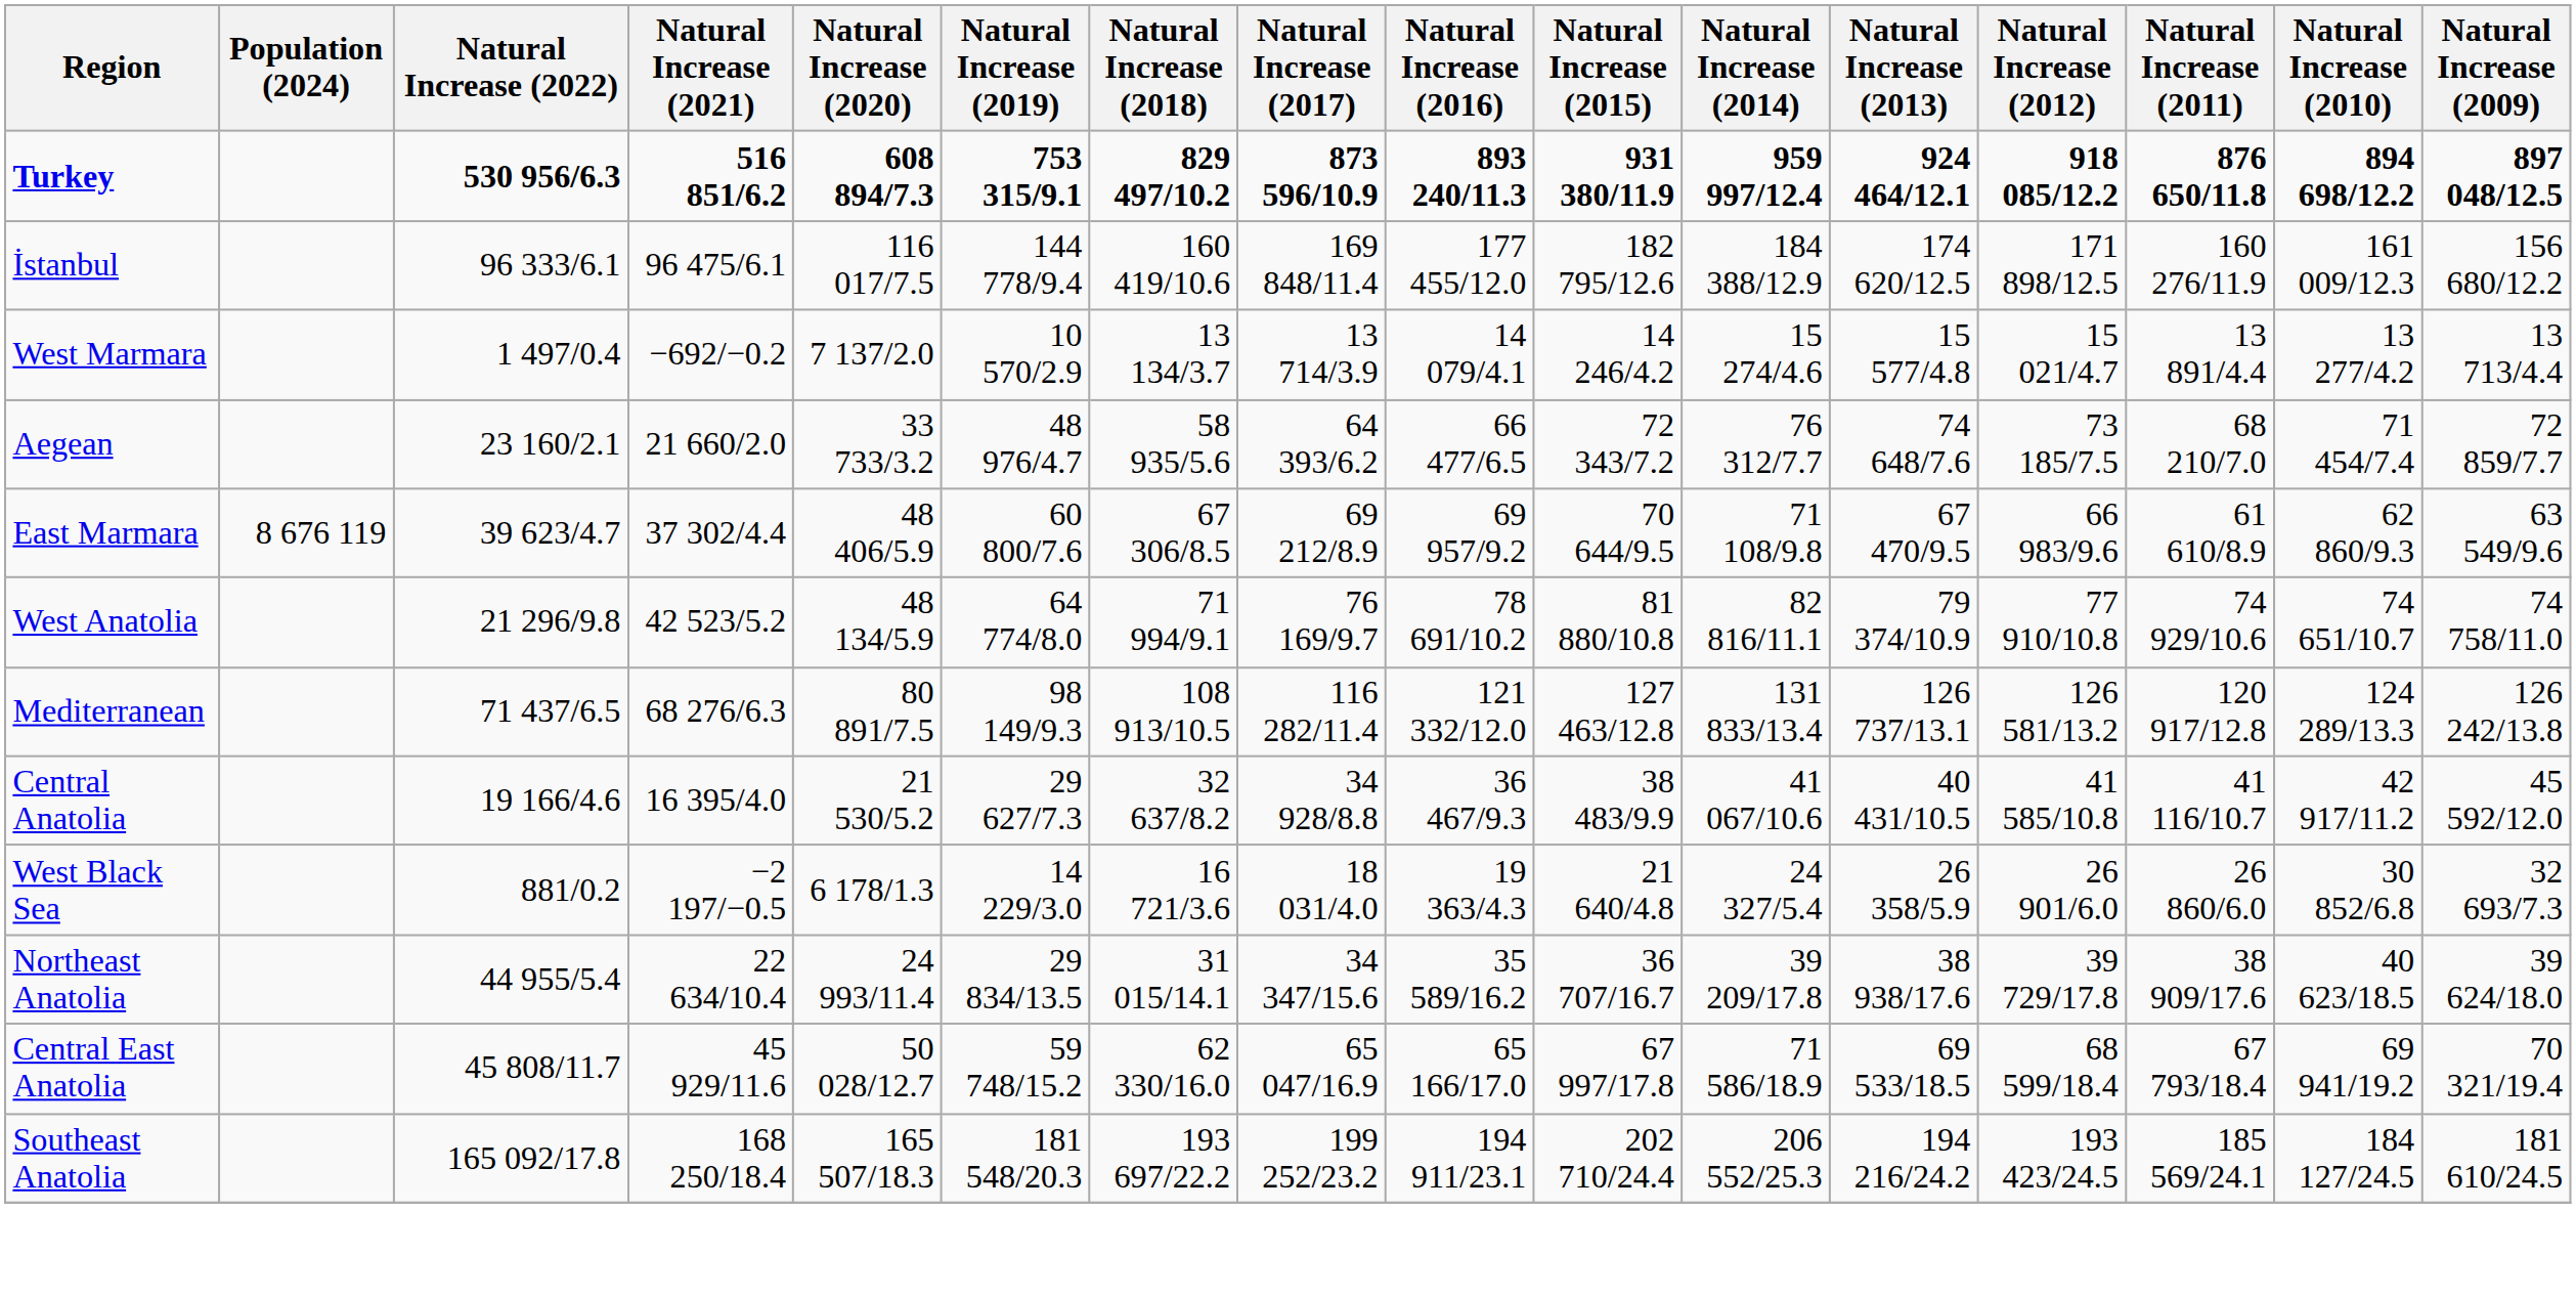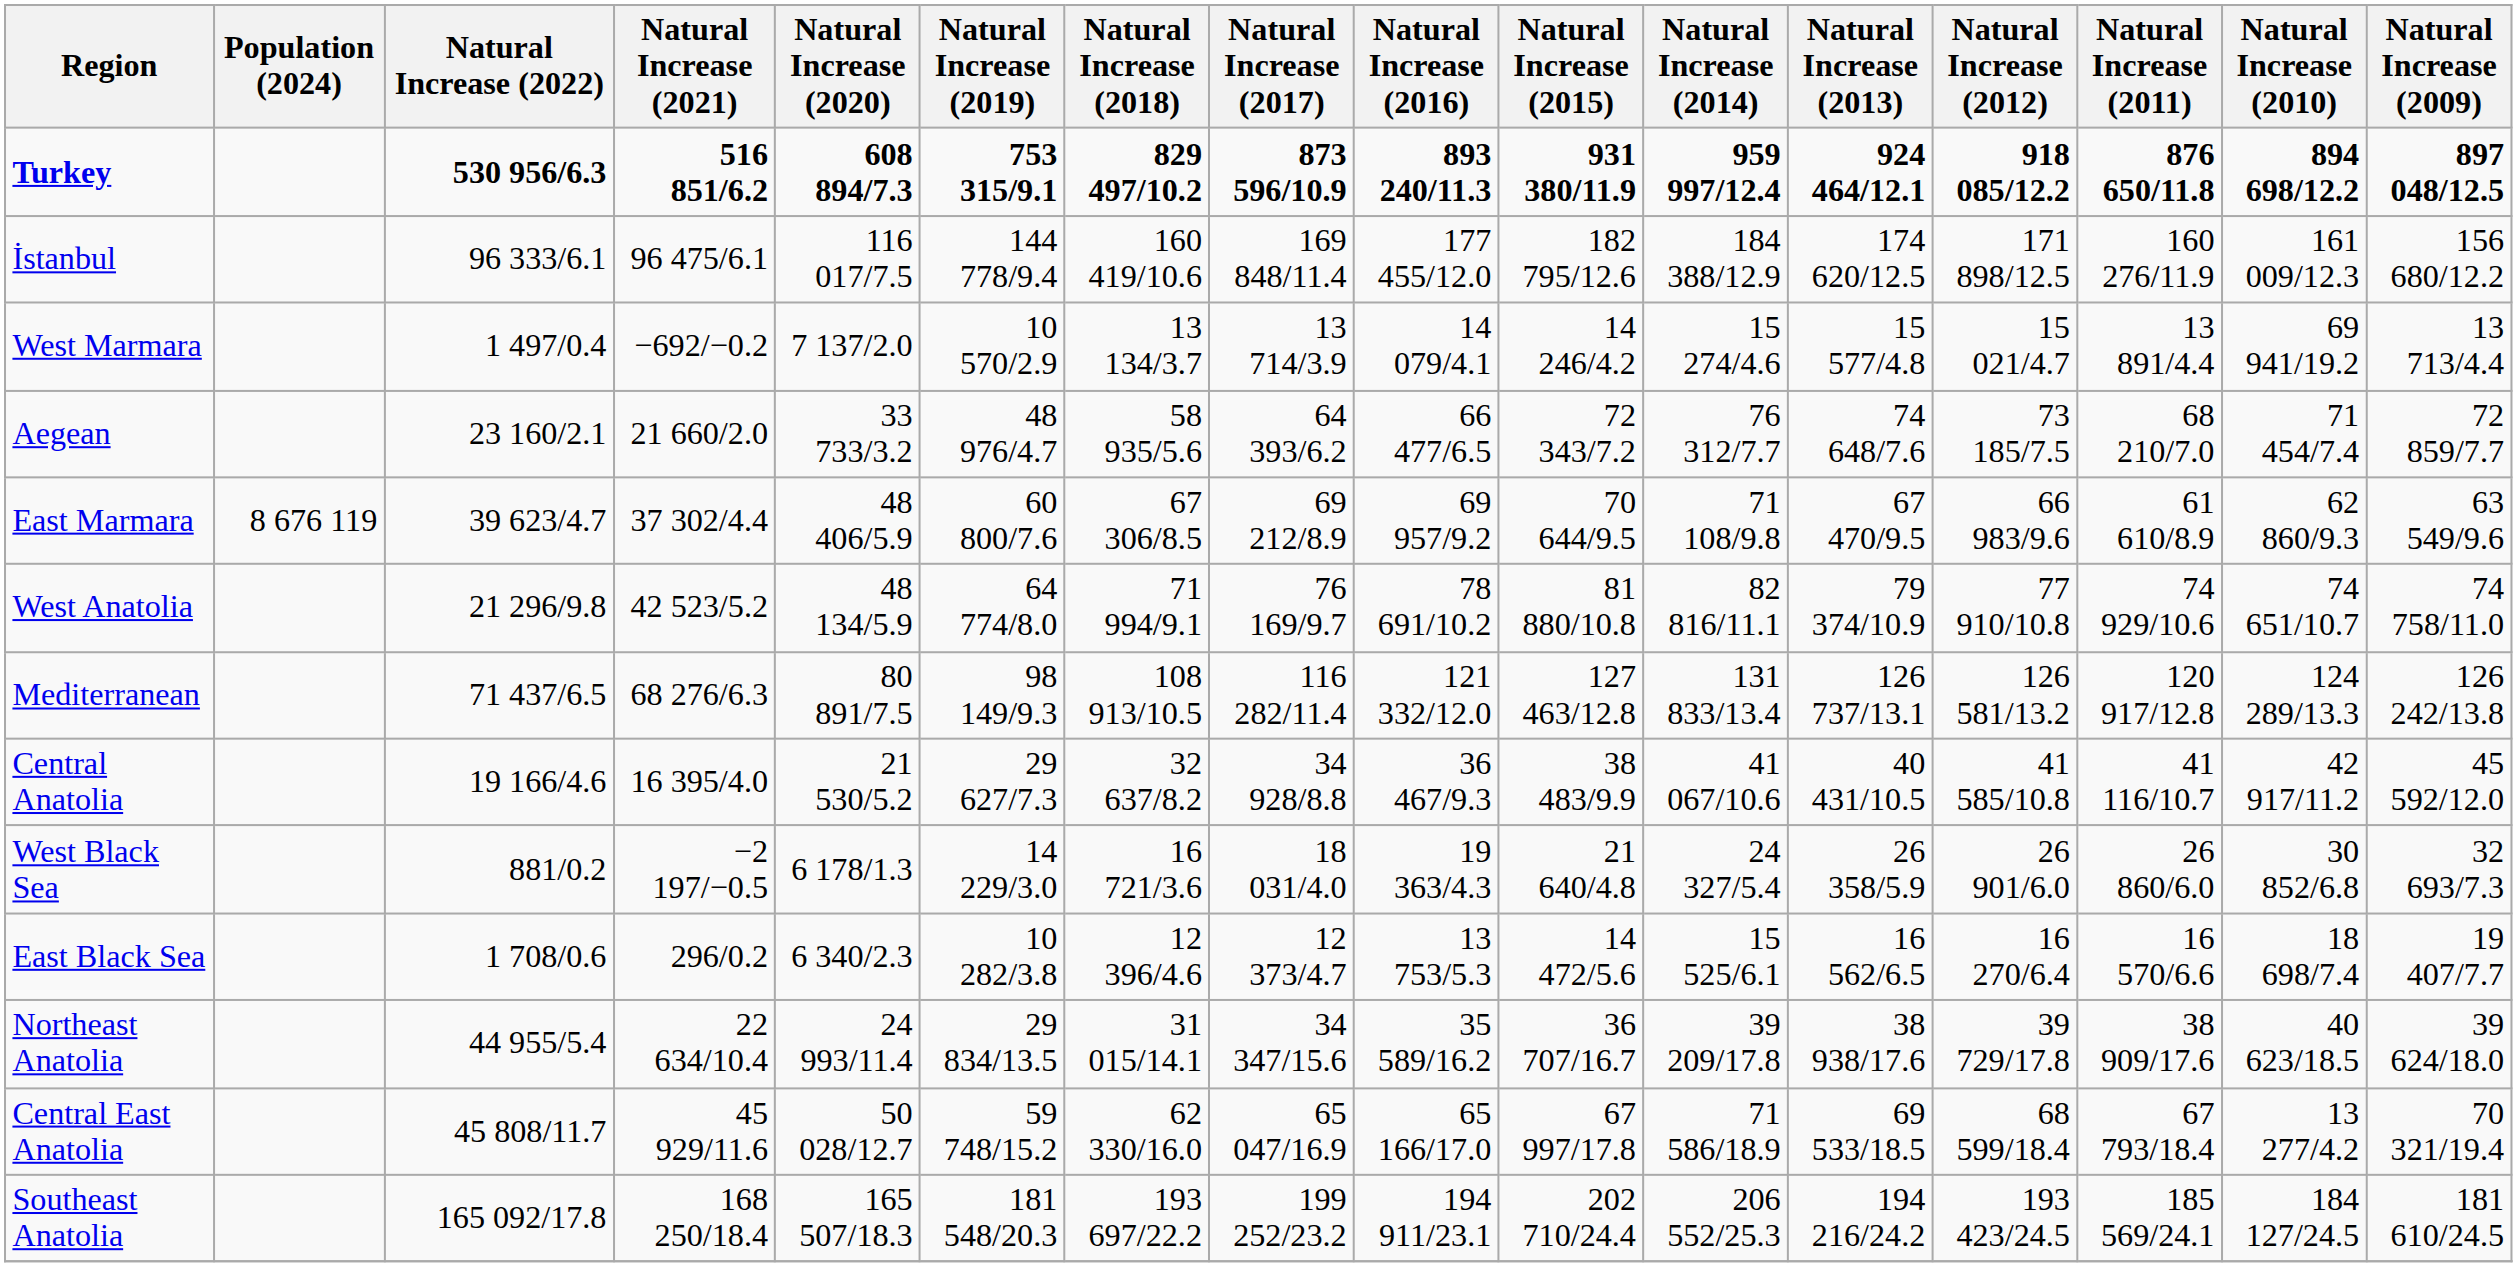 <table class="sortable wikitable" style="text-align:right;">
 <tr>
 <th>Region</th>
 <th>Population (2024)</th>
 <th style="width:80pt;">Natural Increase (2022)</th>
 <th>Natural Increase (2021)</th>
 <th>Natural Increase (2020)</th>
 <th>Natural Increase (2019)</th>
 <th>Natural Increase (2018)</th>
 <th>Natural Increase (2017)</th>
 <th>Natural Increase (2016)</th>
 <th>Natural Increase (2015)</th>
 <th>Natural Increase (2014)</th>
 <th>Natural Increase (2013)</th>
 <th>Natural Increase (2012)</th>
 <th>Natural Increase (2011)</th>
 <th>Natural Increase (2010)</th>
 <th>Natural Increase (2009)</th>
 </tr>
 <tr class="sortbottom">
 <td align="left"><strong><a href='#'>Turkey</a></strong></td>
 <td><strong></strong></td>
 <td><strong>530 956/6.3</strong></td>
 <td><strong>516 851/6.2</strong></td>
 <td><strong>608 894/7.3</strong></td>
 <td><strong>753 315/9.1</strong></td>
 <td><strong>829 497/10.2</strong></td>
 <td><strong>873 596/10.9</strong></td>
 <td><strong>893 240/11.3</strong></td>
 <td><strong>931 380/11.9</strong></td>
 <td><strong>959 997/12.4</strong></td>
 <td><strong>924 464/12.1</strong></td>
 <td><strong>918 085/12.2</strong></td>
 <td><strong>876 650/11.8</strong></td>
 <td><strong>894 698/12.2</strong></td>
 <td><strong>897 048/12.5</strong></td>
 </tr>
 <tr>
 <td align="left"><a href='#'>İstanbul</a></td>
 <td></td>
 <td>96 333/6.1</td>
 <td>96 475/6.1</td>
 <td>116 017/7.5</td>
 <td>144 778/9.4</td>
 <td>160 419/10.6</td>
 <td>169 848/11.4</td>
 <td>177 455/12.0</td>
 <td>182 795/12.6</td>
 <td>184 388/12.9</td>
 <td>174 620/12.5</td>
 <td>171 898/12.5</td>
 <td>160 276/11.9</td>
 <td>161 009/12.3</td>
 <td>156 680/12.2</td>
 </tr>
 <tr>
 <td align="left"><a href='#'>West Marmara</a></td>
 <td></td>
 <td>1 497/0.4</td>
 <td>−692/−0.2</td>
 <td>7 137/2.0</td>
 <td>10 570/2.9</td>
 <td>13 134/3.7</td>
 <td>13 714/3.9</td>
 <td>14 079/4.1</td>
 <td>14 246/4.2</td>
 <td>15 274/4.6</td>
 <td>15 577/4.8</td>
 <td>15 021/4.7</td>
 <td>13 891/4.4</td>
-<td>13 277/4.2</td>
+<td>69 941/19.2</td>
 <td>13 713/4.4</td>
 </tr>
 <tr>
 <td align="left"><a href='#'>Aegean</a></td>
 <td></td>
 <td>23 160/2.1</td>
 <td>21 660/2.0</td>
 <td>33 733/3.2</td>
 <td>48 976/4.7</td>
 <td>58 935/5.6</td>
 <td>64 393/6.2</td>
 <td>66 477/6.5</td>
 <td>72 343/7.2</td>
 <td>76 312/7.7</td>
 <td>74 648/7.6</td>
 <td>73 185/7.5</td>
 <td>68 210/7.0</td>
 <td>71 454/7.4</td>
 <td>72 859/7.7</td>
 </tr>
 <tr>
 <td align="left"><a href='#'>East Marmara</a></td>
 <td>8 676 119</td>
 <td>39 623/4.7</td>
 <td>37 302/4.4</td>
 <td>48 406/5.9</td>
 <td>60 800/7.6</td>
 <td>67 306/8.5</td>
 <td>69 212/8.9</td>
 <td>69 957/9.2</td>
 <td>70 644/9.5</td>
 <td>71 108/9.8</td>
 <td>67 470/9.5</td>
 <td>66 983/9.6</td>
 <td>61 610/8.9</td>
 <td>62 860/9.3</td>
 <td>63 549/9.6</td>
 </tr>
 <tr>
 <td align="left"><a href='#'>West Anatolia</a></td>
 <td></td>
 <td>21 296/9.8</td>
 <td>42 523/5.2</td>
 <td>48 134/5.9</td>
 <td>64 774/8.0</td>
 <td>71 994/9.1</td>
 <td>76 169/9.7</td>
 <td>78 691/10.2</td>
 <td>81 880/10.8</td>
 <td>82 816/11.1</td>
 <td>79 374/10.9</td>
 <td>77 910/10.8</td>
 <td>74 929/10.6</td>
 <td>74 651/10.7</td>
 <td>74 758/11.0</td>
 </tr>
 <tr>
 <td align="left"><a href='#'>Mediterranean</a></td>
 <td></td>
 <td>71 437/6.5</td>
 <td>68 276/6.3</td>
 <td>80 891/7.5</td>
 <td>98 149/9.3</td>
 <td>108 913/10.5</td>
 <td>116 282/11.4</td>
 <td>121 332/12.0</td>
 <td>127 463/12.8</td>
 <td>131 833/13.4</td>
 <td>126 737/13.1</td>
 <td>126 581/13.2</td>
 <td>120 917/12.8</td>
 <td>124 289/13.3</td>
 <td>126 242/13.8</td>
 </tr>
 <tr>
 <td align="left"><a href='#'>Central Anatolia</a></td>
 <td></td>
 <td>19 166/4.6</td>
 <td>16 395/4.0</td>
 <td>21 530/5.2</td>
 <td>29 627/7.3</td>
 <td>32 637/8.2</td>
 <td>34 928/8.8</td>
 <td>36 467/9.3</td>
 <td>38 483/9.9</td>
 <td>41 067/10.6</td>
 <td>40 431/10.5</td>
 <td>41 585/10.8</td>
 <td>41 116/10.7</td>
 <td>42 917/11.2</td>
 <td>45 592/12.0</td>
 </tr>
 <tr>
 <td align="left"><a href='#'>West Black Sea</a></td>
 <td></td>
 <td>881/0.2</td>
 <td>−2 197/−0.5</td>
 <td>6 178/1.3</td>
 <td>14 229/3.0</td>
 <td>16 721/3.6</td>
 <td>18 031/4.0</td>
 <td>19 363/4.3</td>
 <td>21 640/4.8</td>
 <td>24 327/5.4</td>
 <td>26 358/5.9</td>
 <td>26 901/6.0</td>
 <td>26 860/6.0</td>
 <td>30 852/6.8</td>
 <td>32 693/7.3</td>
 </tr>
 <tr>
+<td align="left"><a href='#'>East Black Sea</a></td>
+<td></td>
+<td>1 708/0.6</td>
+<td>296/0.2</td>
+<td>6 340/2.3</td>
+<td>10 282/3.8</td>
+<td>12 396/4.6</td>
+<td>12 373/4.7</td>
+<td>13 753/5.3</td>
+<td>14 472/5.6</td>
+<td>15 525/6.1</td>
+<td>16 562/6.5</td>
+<td>16 270/6.4</td>
+<td>16 570/6.6</td>
+<td>18 698/7.4</td>
+<td>19 407/7.7</td>
+</tr>
+<tr>
 <td align="left"><a href='#'>Northeast Anatolia</a></td>
 <td></td>
 <td>44 955/5.4</td>
 <td>22 634/10.4</td>
 <td>24 993/11.4</td>
 <td>29 834/13.5</td>
 <td>31 015/14.1</td>
 <td>34 347/15.6</td>
 <td>35 589/16.2</td>
 <td>36 707/16.7</td>
 <td>39 209/17.8</td>
 <td>38 938/17.6</td>
 <td>39 729/17.8</td>
 <td>38 909/17.6</td>
 <td>40 623/18.5</td>
 <td>39 624/18.0</td>
 </tr>
 <tr>
 <td align="left"><a href='#'>Central East Anatolia</a></td>
 <td></td>
 <td>45 808/11.7</td>
 <td>45 929/11.6</td>
 <td>50 028/12.7</td>
 <td>59 748/15.2</td>
 <td>62 330/16.0</td>
 <td>65 047/16.9</td>
 <td>65 166/17.0</td>
 <td>67 997/17.8</td>
 <td>71 586/18.9</td>
 <td>69 533/18.5</td>
 <td>68 599/18.4</td>
 <td>67 793/18.4</td>
-<td>69 941/19.2</td>
+<td>13 277/4.2</td>
 <td>70 321/19.4</td>
 </tr>
 <tr>
 <td align="left"><a href='#'>Southeast Anatolia</a></td>
 <td></td>
 <td>165 092/17.8</td>
 <td>168 250/18.4</td>
 <td>165 507/18.3</td>
 <td>181 548/20.3</td>
 <td>193 697/22.2</td>
 <td>199 252/23.2</td>
 <td>194 911/23.1</td>
 <td>202 710/24.4</td>
 <td>206 552/25.3</td>
 <td>194 216/24.2</td>
 <td>193 423/24.5</td>
 <td>185 569/24.1</td>
 <td>184 127/24.5</td>
 <td>181 610/24.5</td>
 </tr>
 <tr>
 </tr>
 </table>
